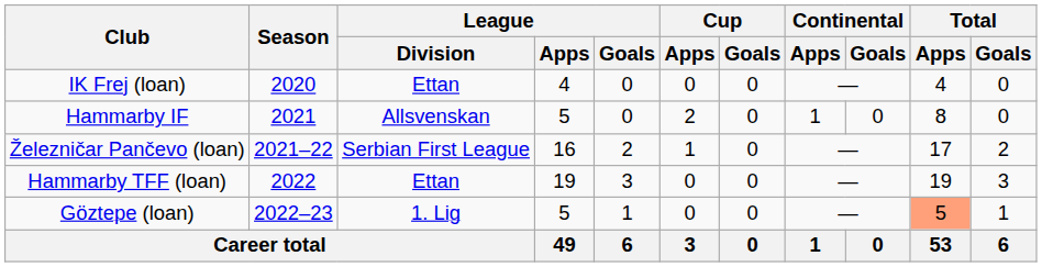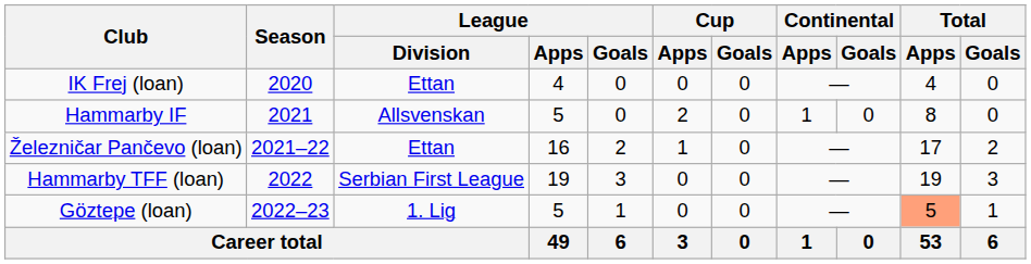 <table class="wikitable" style="text-align:center">
 <tr>
 <th rowspan="2">Club</th>
 <th rowspan="2">Season</th>
 <th colspan="3">League</th>
 <th colspan="2">Cup</th>
 <th colspan="2">Continental</th>
 <th colspan="2">Total</th>
 </tr>
 <tr>
 <th>Division</th>
 <th>Apps</th>
 <th>Goals</th>
 <th>Apps</th>
 <th>Goals</th>
 <th>Apps</th>
 <th>Goals</th>
 <th>Apps</th>
 <th>Goals</th>
 </tr>
 <tr>
 <td><a href='#'>IK Frej</a> (loan)</td>
 <td><a href='#'>2020</a></td>
 <td><a href='#'>Ettan</a></td>
 <td>4</td>
 <td>0</td>
 <td>0</td>
 <td>0</td>
 <td colspan="2">—</td>
 <td>4</td>
 <td>0</td>
 </tr>
 <tr>
 <td rowspan="1"><a href='#'>Hammarby IF</a></td>
 <td><a href='#'>2021</a></td>
 <td><a href='#'>Allsvenskan</a></td>
 <td>5</td>
 <td>0</td>
 <td>2</td>
 <td>0</td>
 <td>1</td>
 <td>0</td>
 <td>8</td>
 <td>0</td>
 </tr>
 <tr>
 <td><a href='#'>Železničar Pančevo</a> (loan)</td>
 <td><a href='#'>2021–22</a></td>
-<td><a href='#'>Serbian First League</a></td>
+<td><a href='#'>Ettan</a></td>
 <td>16</td>
 <td>2</td>
 <td>1</td>
 <td>0</td>
 <td colspan="2">—</td>
 <td>17</td>
 <td>2</td>
 </tr>
 <tr>
 <td><a href='#'>Hammarby TFF</a> (loan)</td>
 <td><a href='#'>2022</a></td>
-<td><a href='#'>Ettan</a></td>
+<td><a href='#'>Serbian First League</a></td>
 <td>19</td>
 <td>3</td>
 <td>0</td>
 <td>0</td>
 <td colspan="2">—</td>
 <td>19</td>
 <td>3</td>
 </tr>
 <tr>
 <td><a href='#'>Göztepe</a> (loan)</td>
 <td><a href='#'>2022–23</a></td>
 <td><a href='#'>1. Lig</a></td>
 <td>5</td>
 <td>1</td>
 <td>0</td>
 <td>0</td>
 <td colspan="2">—</td>
 <td style="background: lightsalmon;">5</td>
 <td>1</td>
 </tr>
 <tr>
 <th colspan="3">Career total</th>
 <th>49</th>
 <th>6</th>
 <th>3</th>
 <th>0</th>
 <th>1</th>
 <th>0</th>
 <th>53</th>
 <th>6</th>
 </tr>
 </table>
